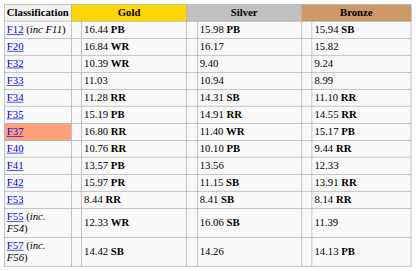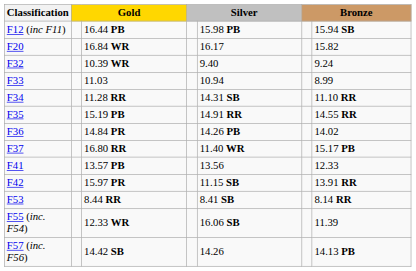 <table class=wikitable style="font-size:100%">
 <tr>
 <th rowspan="1" width="15%">Classification</th>
 <th colspan="2" style="background:gold;">Gold</th>
 <th colspan="2" style="background:silver;">Silver</th>
 <th colspan="2" style="background:#CC9966;">Bronze</th>
 </tr>
 <tr>
 <td><a href='#'>F12</a> (<em>inc F11</em>)<br></td>
 <td></td>
 <td>16.44 <strong>PB</strong></td>
 <td></td>
 <td>15.98 <strong>PB</strong></td>
 <td></td>
 <td>15.94 <strong>SB</strong></td>
 </tr>
 <tr>
 <td><a href='#'>F20</a> <br></td>
 <td></td>
 <td>16.84 <strong>WR</strong></td>
 <td></td>
 <td>16.17</td>
 <td></td>
 <td>15.82</td>
 </tr>
 <tr>
 <td><a href='#'>F32</a><br></td>
 <td></td>
 <td>10.39 <strong>WR</strong></td>
 <td></td>
 <td>9.40</td>
 <td></td>
 <td>9.24</td>
 </tr>
 <tr>
 <td><a href='#'>F33</a> <br></td>
 <td></td>
 <td>11.03</td>
 <td></td>
 <td>10.94</td>
 <td></td>
 <td>8.99</td>
 </tr>
 <tr>
 <td><a href='#'>F34</a> <br></td>
 <td></td>
 <td>11.28 <strong>RR</strong></td>
 <td></td>
 <td>14.31 <strong>SB</strong></td>
 <td></td>
 <td>11.10 <strong>RR</strong></td>
 </tr>
 <tr>
 <td><a href='#'>F35</a> <br></td>
 <td></td>
 <td>15.19 <strong>PB</strong></td>
 <td></td>
 <td>14.91 <strong>RR</strong></td>
 <td></td>
 <td>14.55 <strong>RR</strong></td>
 </tr>
 <tr>
-<td style="background: lightsalmon;"><a href='#'>F37</a> <br></td>
+<td><a href='#'>F36</a> <br></td>
+<td></td>
+<td>14.84 <strong>PR</strong></td>
+<td></td>
+<td>14.26 <strong>PB</strong></td>
+<td></td>
+<td>14.02</td>
+</tr>
+<tr>
+<td><a href='#'>F37</a> <br></td>
 <td></td>
 <td>16.80 <strong>RR</strong></td>
 <td></td>
 <td>11.40 <strong>WR</strong></td>
 <td></td>
 <td>15.17 <strong>PB</strong></td>
-</tr>
-<tr>
-<td><a href='#'>F40</a> <br></td>
-<td></td>
-<td>10.76 <strong>RR</strong></td>
-<td></td>
-<td>10.10 <strong>PB</strong></td>
-<td></td>
-<td>9.44 <strong>RR</strong></td>
 </tr>
 <tr>
 <td><a href='#'>F41</a> <br></td>
 <td></td>
 <td>13.57 <strong>PB</strong></td>
 <td></td>
 <td>13.56</td>
 <td></td>
 <td>12.33</td>
 </tr>
 <tr>
 <td><a href='#'>F42</a> <br></td>
 <td></td>
 <td>15.97 <strong>PR</strong></td>
 <td></td>
 <td>11.15 <strong>SB</strong></td>
 <td></td>
 <td>13.91 <strong>RR</strong></td>
 </tr>
 <tr>
 <td><a href='#'>F53</a> <br></td>
 <td></td>
 <td>8.44 <strong>RR</strong></td>
 <td></td>
 <td>8.41 <strong>SB</strong></td>
 <td></td>
 <td>8.14 <strong>RR</strong></td>
 </tr>
 <tr>
 <td><a href='#'>F55</a> (<em>inc. F54</em>) <br></td>
 <td></td>
 <td>12.33 <strong>WR</strong></td>
 <td></td>
 <td>16.06 <strong>SB</strong></td>
 <td></td>
 <td>11.39</td>
 </tr>
 <tr>
 <td><a href='#'>F57</a> (<em>inc. F56</em>)<br></td>
 <td></td>
 <td>14.42 <strong>SB</strong></td>
 <td></td>
 <td>14.26</td>
 <td></td>
 <td>14.13 <strong>PB</strong></td>
 </tr>
 </table>
